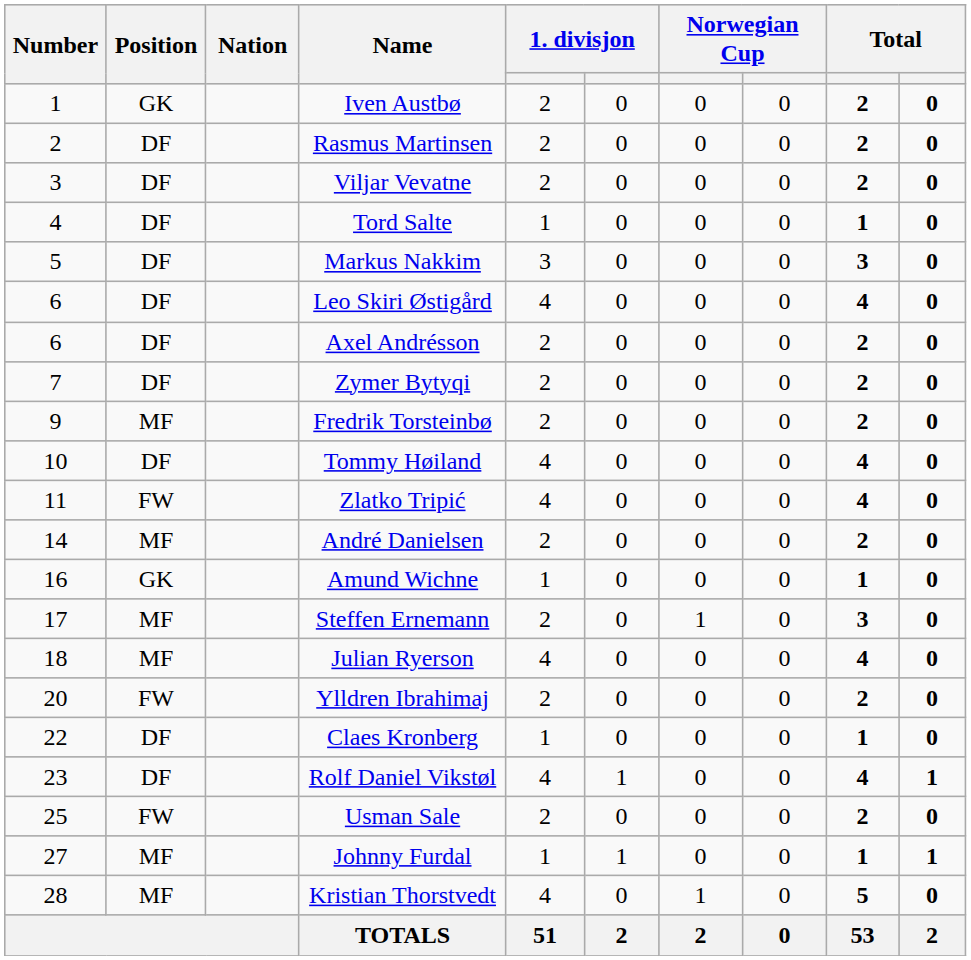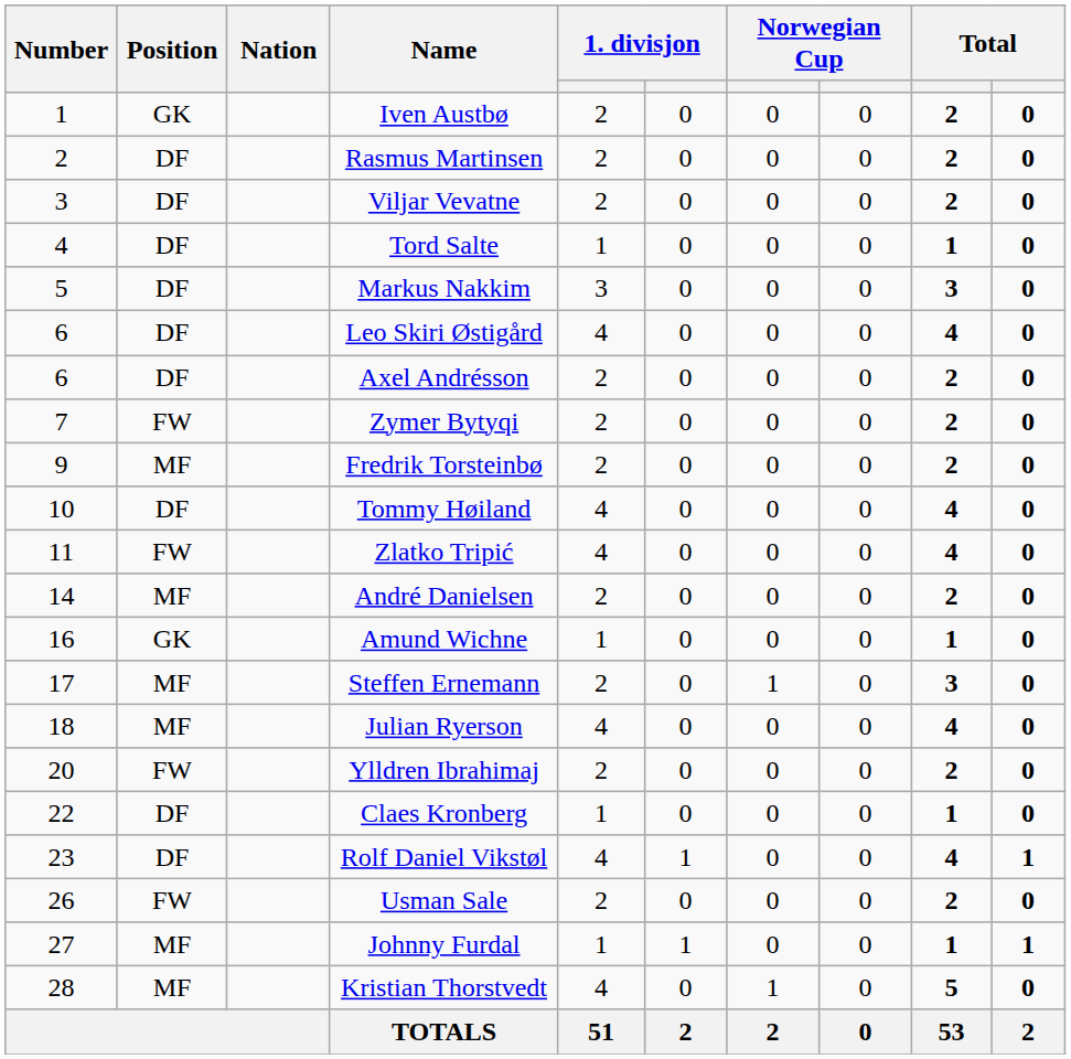 <table class="wikitable" style="font-size: 95%; text-align: center;">
 <tr>
 <th rowspan="2" style="width:60px;"><strong>Number</strong></th>
 <th rowspan="2" style="width:60px;"><strong>Position</strong></th>
 <th rowspan="2" style="width:60px;"><strong>Nation</strong></th>
 <th rowspan="2" style="width:180px;"><strong>Name</strong></th>
 <th colspan="2" style="width:120px;"><strong><a href='#'>1. divisjon</a></strong></th>
 <th colspan="2" style="width:120px;"><strong><a href='#'>Norwegian Cup</a></strong></th>
 <th colspan="2" style="width:120px;"><strong>Total</strong></th>
 </tr>
 <tr>
 <th style="width:60px;"></th>
 <th style="width:60px;"></th>
 <th style="width:60px;"></th>
 <th style="width:60px;"></th>
 <th style="width:60px;"></th>
 <th style="width:60px;"></th>
 </tr>
 <tr>
 <td>1</td>
 <td>GK</td>
 <td></td>
 <td><a href='#'>Iven Austbø</a></td>
 <td>2</td>
 <td>0</td>
 <td>0</td>
 <td>0</td>
 <td><strong>2</strong></td>
 <td><strong>0</strong></td>
 </tr>
 <tr>
 <td>2</td>
 <td>DF</td>
 <td></td>
 <td><a href='#'>Rasmus Martinsen</a></td>
 <td>2</td>
 <td>0</td>
 <td>0</td>
 <td>0</td>
 <td><strong>2</strong></td>
 <td><strong>0</strong></td>
 </tr>
 <tr>
 <td>3</td>
 <td>DF</td>
 <td></td>
 <td><a href='#'>Viljar Vevatne</a></td>
 <td>2</td>
 <td>0</td>
 <td>0</td>
 <td>0</td>
 <td><strong>2</strong></td>
 <td><strong>0</strong></td>
 </tr>
 <tr>
 <td>4</td>
 <td>DF</td>
 <td></td>
 <td><a href='#'>Tord Salte</a></td>
 <td>1</td>
 <td>0</td>
 <td>0</td>
 <td>0</td>
 <td><strong>1</strong></td>
 <td><strong>0</strong></td>
 </tr>
 <tr>
 <td>5</td>
 <td>DF</td>
 <td></td>
 <td><a href='#'>Markus Nakkim</a></td>
 <td>3</td>
 <td>0</td>
 <td>0</td>
 <td>0</td>
 <td><strong>3</strong></td>
 <td><strong>0</strong></td>
 </tr>
 <tr>
 <td>6</td>
 <td>DF</td>
 <td></td>
 <td><a href='#'>Leo Skiri Østigård</a></td>
 <td>4</td>
 <td>0</td>
 <td>0</td>
 <td>0</td>
 <td><strong>4</strong></td>
 <td><strong>0</strong></td>
 </tr>
 <tr>
 <td>6</td>
 <td>DF</td>
 <td></td>
 <td><a href='#'>Axel Andrésson</a></td>
 <td>2</td>
 <td>0</td>
 <td>0</td>
 <td>0</td>
 <td><strong>2</strong></td>
 <td><strong>0</strong></td>
 </tr>
 <tr>
 <td>7</td>
-<td>DF</td>
+<td>FW</td>
 <td></td>
 <td><a href='#'>Zymer Bytyqi</a></td>
 <td>2</td>
 <td>0</td>
 <td>0</td>
 <td>0</td>
 <td><strong>2</strong></td>
 <td><strong>0</strong></td>
 </tr>
 <tr>
 <td>9</td>
 <td>MF</td>
 <td></td>
 <td><a href='#'>Fredrik Torsteinbø</a></td>
 <td>2</td>
 <td>0</td>
 <td>0</td>
 <td>0</td>
 <td><strong>2</strong></td>
 <td><strong>0</strong></td>
 </tr>
 <tr>
 <td>10</td>
 <td>DF</td>
 <td></td>
 <td><a href='#'>Tommy Høiland</a></td>
 <td>4</td>
 <td>0</td>
 <td>0</td>
 <td>0</td>
 <td><strong>4</strong></td>
 <td><strong>0</strong></td>
 </tr>
 <tr>
 <td>11</td>
 <td>FW</td>
 <td></td>
 <td><a href='#'>Zlatko Tripić</a></td>
 <td>4</td>
 <td>0</td>
 <td>0</td>
 <td>0</td>
 <td><strong>4</strong></td>
 <td><strong>0</strong></td>
 </tr>
 <tr>
 <td>14</td>
 <td>MF</td>
 <td></td>
 <td><a href='#'>André Danielsen</a></td>
 <td>2</td>
 <td>0</td>
 <td>0</td>
 <td>0</td>
 <td><strong>2</strong></td>
 <td><strong>0</strong></td>
 </tr>
 <tr>
 <td>16</td>
 <td>GK</td>
 <td></td>
 <td><a href='#'>Amund Wichne</a></td>
 <td>1</td>
 <td>0</td>
 <td>0</td>
 <td>0</td>
 <td><strong>1</strong></td>
 <td><strong>0</strong></td>
 </tr>
 <tr>
 <td>17</td>
 <td>MF</td>
 <td></td>
 <td><a href='#'>Steffen Ernemann</a></td>
 <td>2</td>
 <td>0</td>
 <td>1</td>
 <td>0</td>
 <td><strong>3</strong></td>
 <td><strong>0</strong></td>
 </tr>
 <tr>
 <td>18</td>
 <td>MF</td>
 <td></td>
 <td><a href='#'>Julian Ryerson</a></td>
 <td>4</td>
 <td>0</td>
 <td>0</td>
 <td>0</td>
 <td><strong>4</strong></td>
 <td><strong>0</strong></td>
 </tr>
 <tr>
 <td>20</td>
 <td>FW</td>
 <td></td>
 <td><a href='#'>Ylldren Ibrahimaj</a></td>
 <td>2</td>
 <td>0</td>
 <td>0</td>
 <td>0</td>
 <td><strong>2</strong></td>
 <td><strong>0</strong></td>
 </tr>
 <tr>
 <td>22</td>
 <td>DF</td>
 <td></td>
 <td><a href='#'>Claes Kronberg</a></td>
 <td>1</td>
 <td>0</td>
 <td>0</td>
 <td>0</td>
 <td><strong>1</strong></td>
 <td><strong>0</strong></td>
 </tr>
 <tr>
 <td>23</td>
 <td>DF</td>
 <td></td>
 <td><a href='#'>Rolf Daniel Vikstøl</a></td>
 <td>4</td>
 <td>1</td>
 <td>0</td>
 <td>0</td>
 <td><strong>4</strong></td>
 <td><strong>1</strong></td>
 </tr>
 <tr>
-<td>25</td>
+<td>26</td>
 <td>FW</td>
 <td></td>
 <td><a href='#'>Usman Sale</a></td>
 <td>2</td>
 <td>0</td>
 <td>0</td>
 <td>0</td>
 <td><strong>2</strong></td>
 <td><strong>0</strong></td>
 </tr>
 <tr>
 <td>27</td>
 <td>MF</td>
 <td></td>
 <td><a href='#'>Johnny Furdal</a></td>
 <td>1</td>
 <td>1</td>
 <td>0</td>
 <td>0</td>
 <td><strong>1</strong></td>
 <td><strong>1</strong></td>
 </tr>
 <tr>
 <td>28</td>
 <td>MF</td>
 <td></td>
 <td><a href='#'>Kristian Thorstvedt</a></td>
 <td>4</td>
 <td>0</td>
 <td>1</td>
 <td>0</td>
 <td><strong>5</strong></td>
 <td><strong>0</strong></td>
 </tr>
 <tr>
 <th colspan="3"></th>
 <th><strong>TOTALS</strong></th>
 <th><strong>51</strong></th>
 <th><strong>2</strong></th>
 <th><strong>2</strong></th>
 <th><strong>0</strong></th>
 <th><strong>53</strong></th>
 <th><strong>2</strong></th>
 </tr>
 </table>
